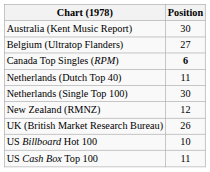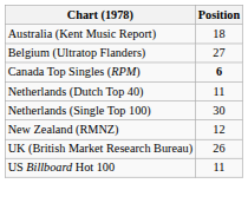 <table class="wikitable sortable plainrowheaders">
 <tr>
 <th>Chart (1978)</th>
 <th>Position</th>
 </tr>
 <tr>
 <td>Australia (Kent Music Report)</td>
-<td style="text-align:center;">30</td>
+<td style="text-align:center;">18</td>
 </tr>
 <tr>
 <td>Belgium (Ultratop Flanders)</td>
 <td style="text-align:center;">27</td>
 </tr>
 <tr>
 <td>Canada Top Singles (<em>RPM</em>)</td>
 <td style="text-align:center;"><strong>6</strong></td>
 </tr>
 <tr>
 <td>Netherlands (Dutch Top 40)</td>
 <td style="text-align:center;">11</td>
 </tr>
 <tr>
 <td>Netherlands (Single Top 100)</td>
 <td style="text-align:center;">30</td>
 </tr>
 <tr>
 <td>New Zealand (RMNZ)</td>
 <td style="text-align:center;">12</td>
 </tr>
 <tr>
 <td>UK (British Market Research Bureau)</td>
 <td style="text-align:center;">26</td>
 </tr>
 <tr>
 <td>US <em>Billboard</em> Hot 100</td>
-<td style="text-align:center;">10</td>
-</tr>
-<tr>
-<td>US <em>Cash Box</em> Top 100</td>
 <td style="text-align:center;">11</td>
 </tr>
 </table>
